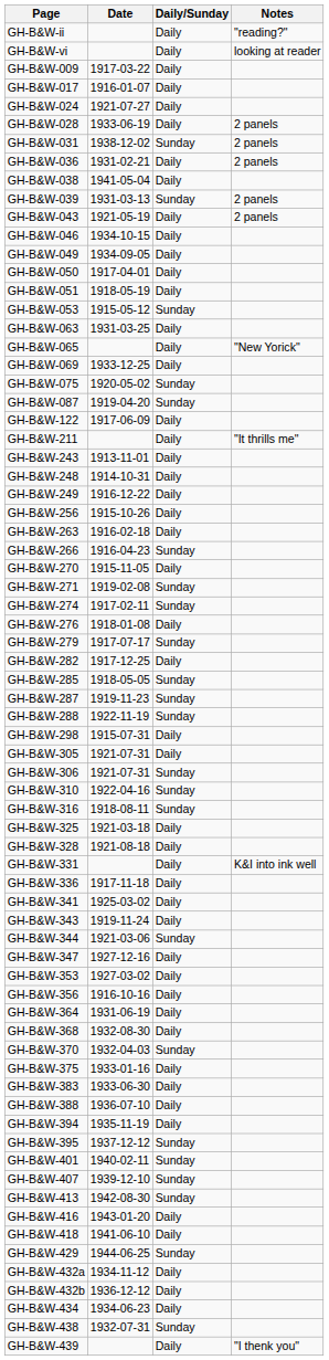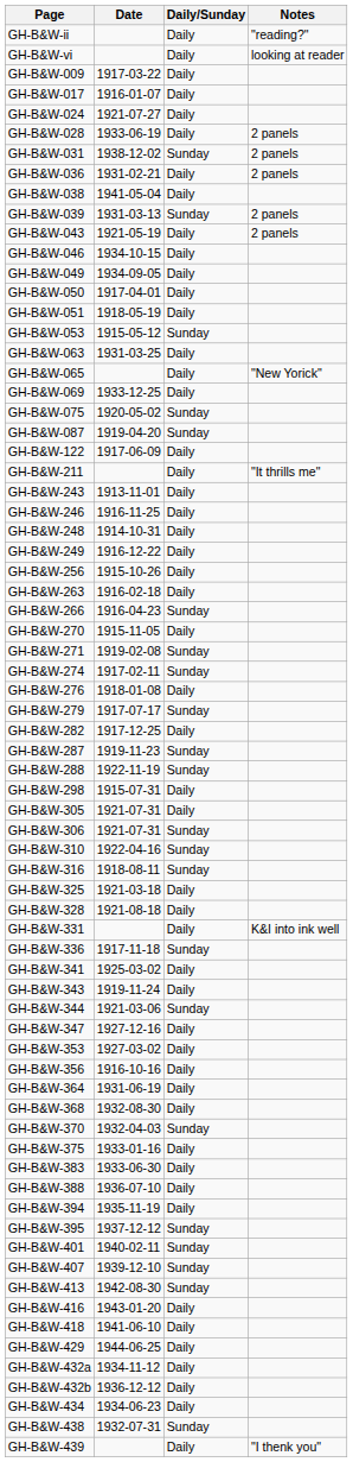 <table class="wikitable sortable mw-collapsible mw-collapsed">
 <tr>
 <th>Page</th>
 <th data-sort-type=isodate>Date</th>
 <th>Daily/Sunday</th>
 <th class="unsortable">Notes</th>
 </tr>
 <tr>
 <td>GH-B&W-ii</td>
 <td></td>
 <td>Daily</td>
 <td>"reading?"</td>
 </tr>
 <tr>
 <td>GH-B&W-vi</td>
 <td></td>
 <td>Daily</td>
 <td>looking at reader</td>
 </tr>
 <tr>
 <td>GH-B&W-009</td>
 <td>1917-03-22</td>
 <td>Daily</td>
 <td></td>
 </tr>
 <tr>
 <td>GH-B&W-017</td>
 <td>1916-01-07</td>
 <td>Daily</td>
 <td></td>
 </tr>
 <tr>
 <td>GH-B&W-024</td>
 <td>1921-07-27</td>
 <td>Daily</td>
 <td></td>
 </tr>
 <tr>
 <td>GH-B&W-028</td>
 <td>1933-06-19</td>
 <td>Daily</td>
 <td>2 panels</td>
 </tr>
 <tr>
 <td>GH-B&W-031</td>
 <td>1938-12-02</td>
 <td>Sunday</td>
 <td>2 panels</td>
 </tr>
 <tr>
 <td>GH-B&W-036</td>
 <td>1931-02-21</td>
 <td>Daily</td>
 <td>2 panels</td>
 </tr>
 <tr>
 <td>GH-B&W-038</td>
 <td>1941-05-04</td>
 <td>Daily</td>
 <td></td>
 </tr>
 <tr>
 <td>GH-B&W-039</td>
 <td>1931-03-13</td>
 <td>Sunday</td>
 <td>2 panels</td>
 </tr>
 <tr>
 <td>GH-B&W-043</td>
 <td>1921-05-19</td>
 <td>Daily</td>
 <td>2 panels</td>
 </tr>
 <tr>
 <td>GH-B&W-046</td>
 <td>1934-10-15</td>
 <td>Daily</td>
 <td></td>
 </tr>
 <tr>
 <td>GH-B&W-049</td>
 <td>1934-09-05</td>
 <td>Daily</td>
 <td></td>
 </tr>
 <tr>
 <td>GH-B&W-050</td>
 <td>1917-04-01</td>
 <td>Daily</td>
 <td></td>
 </tr>
 <tr>
 <td>GH-B&W-051</td>
 <td>1918-05-19</td>
 <td>Daily</td>
 <td></td>
 </tr>
 <tr>
 <td>GH-B&W-053</td>
 <td>1915-05-12</td>
 <td>Sunday</td>
 <td></td>
 </tr>
 <tr>
 <td>GH-B&W-063</td>
 <td>1931-03-25</td>
 <td>Daily</td>
 <td></td>
 </tr>
 <tr>
 <td>GH-B&W-065</td>
 <td></td>
 <td>Daily</td>
 <td>"New Yorick"</td>
 </tr>
 <tr>
 <td>GH-B&W-069</td>
 <td>1933-12-25</td>
 <td>Daily</td>
 <td></td>
 </tr>
 <tr>
 <td>GH-B&W-075</td>
 <td>1920-05-02</td>
 <td>Sunday</td>
 <td></td>
 </tr>
 <tr>
 <td>GH-B&W-087</td>
 <td>1919-04-20</td>
 <td>Sunday</td>
 <td></td>
 </tr>
 <tr>
 <td>GH-B&W-122</td>
 <td>1917-06-09</td>
 <td>Daily</td>
 <td></td>
 </tr>
 <tr>
 <td>GH-B&W-211</td>
 <td></td>
 <td>Daily</td>
 <td>"It thrills me"</td>
 </tr>
 <tr>
 <td>GH-B&W-243</td>
 <td>1913-11-01</td>
 <td>Daily</td>
 <td></td>
 </tr>
 <tr>
+<td>GH-B&W-246</td>
+<td>1916-11-25</td>
+<td>Daily</td>
+<td></td>
+</tr>
+<tr>
 <td>GH-B&W-248</td>
 <td>1914-10-31</td>
 <td>Daily</td>
 <td></td>
 </tr>
 <tr>
 <td>GH-B&W-249</td>
 <td>1916-12-22</td>
 <td>Daily</td>
 <td></td>
 </tr>
 <tr>
 <td>GH-B&W-256</td>
 <td>1915-10-26</td>
 <td>Daily</td>
 <td></td>
 </tr>
 <tr>
 <td>GH-B&W-263</td>
 <td>1916-02-18</td>
 <td>Daily</td>
 <td></td>
 </tr>
 <tr>
 <td>GH-B&W-266</td>
 <td>1916-04-23</td>
 <td>Sunday</td>
 <td></td>
 </tr>
 <tr>
 <td>GH-B&W-270</td>
 <td>1915-11-05</td>
 <td>Daily</td>
 <td></td>
 </tr>
 <tr>
 <td>GH-B&W-271</td>
 <td>1919-02-08</td>
 <td>Sunday</td>
 <td></td>
 </tr>
 <tr>
 <td>GH-B&W-274</td>
 <td>1917-02-11</td>
 <td>Sunday</td>
 <td></td>
 </tr>
 <tr>
 <td>GH-B&W-276</td>
 <td>1918-01-08</td>
 <td>Daily</td>
 <td></td>
 </tr>
 <tr>
 <td>GH-B&W-279</td>
 <td>1917-07-17</td>
 <td>Sunday</td>
 <td></td>
 </tr>
 <tr>
 <td>GH-B&W-282</td>
 <td>1917-12-25</td>
 <td>Daily</td>
 <td></td>
 </tr>
 <tr>
-<td>GH-B&W-285</td>
-<td>1918-05-05</td>
-<td>Sunday</td>
-<td></td>
-</tr>
-<tr>
 <td>GH-B&W-287</td>
 <td>1919-11-23</td>
 <td>Sunday</td>
 <td></td>
 </tr>
 <tr>
 <td>GH-B&W-288</td>
 <td>1922-11-19</td>
 <td>Sunday</td>
 <td></td>
 </tr>
 <tr>
 <td>GH-B&W-298</td>
 <td>1915-07-31</td>
 <td>Daily</td>
 <td></td>
 </tr>
 <tr>
 <td>GH-B&W-305</td>
 <td>1921-07-31</td>
 <td>Daily</td>
 <td></td>
 </tr>
 <tr>
 <td>GH-B&W-306</td>
 <td>1921-07-31</td>
 <td>Sunday</td>
 <td></td>
 </tr>
 <tr>
 <td>GH-B&W-310</td>
 <td>1922-04-16</td>
 <td>Sunday</td>
 <td></td>
 </tr>
 <tr>
 <td>GH-B&W-316</td>
 <td>1918-08-11</td>
 <td>Sunday</td>
 <td></td>
 </tr>
 <tr>
 <td>GH-B&W-325</td>
 <td>1921-03-18</td>
 <td>Daily</td>
 <td></td>
 </tr>
 <tr>
 <td>GH-B&W-328</td>
 <td>1921-08-18</td>
 <td>Daily</td>
 <td></td>
 </tr>
 <tr>
 <td>GH-B&W-331</td>
 <td></td>
 <td>Daily</td>
 <td>K&I into ink well</td>
 </tr>
 <tr>
 <td>GH-B&W-336</td>
 <td>1917-11-18</td>
-<td>Daily</td>
+<td>Sunday</td>
 <td></td>
 </tr>
 <tr>
 <td>GH-B&W-341</td>
 <td>1925-03-02</td>
 <td>Daily</td>
 <td></td>
 </tr>
 <tr>
 <td>GH-B&W-343</td>
 <td>1919-11-24</td>
 <td>Daily</td>
 <td></td>
 </tr>
 <tr>
 <td>GH-B&W-344</td>
 <td>1921-03-06</td>
 <td>Sunday</td>
 <td></td>
 </tr>
 <tr>
 <td>GH-B&W-347</td>
 <td>1927-12-16</td>
 <td>Daily</td>
 <td></td>
 </tr>
 <tr>
 <td>GH-B&W-353</td>
 <td>1927-03-02</td>
 <td>Daily</td>
 <td></td>
 </tr>
 <tr>
 <td>GH-B&W-356</td>
 <td>1916-10-16</td>
 <td>Daily</td>
 <td></td>
 </tr>
 <tr>
 <td>GH-B&W-364</td>
 <td>1931-06-19</td>
 <td>Daily</td>
 <td></td>
 </tr>
 <tr>
 <td>GH-B&W-368</td>
 <td>1932-08-30</td>
 <td>Daily</td>
 <td></td>
 </tr>
 <tr>
 <td>GH-B&W-370</td>
 <td>1932-04-03</td>
 <td>Sunday</td>
 <td></td>
 </tr>
 <tr>
 <td>GH-B&W-375</td>
 <td>1933-01-16</td>
 <td>Daily</td>
 <td></td>
 </tr>
 <tr>
 <td>GH-B&W-383</td>
 <td>1933-06-30</td>
 <td>Daily</td>
 <td></td>
 </tr>
 <tr>
 <td>GH-B&W-388</td>
 <td>1936-07-10</td>
 <td>Daily</td>
 <td></td>
 </tr>
 <tr>
 <td>GH-B&W-394</td>
 <td>1935-11-19</td>
 <td>Daily</td>
 <td></td>
 </tr>
 <tr>
 <td>GH-B&W-395</td>
 <td>1937-12-12</td>
 <td>Sunday</td>
 <td></td>
 </tr>
 <tr>
 <td>GH-B&W-401</td>
 <td>1940-02-11</td>
 <td>Sunday</td>
 <td></td>
 </tr>
 <tr>
 <td>GH-B&W-407</td>
 <td>1939-12-10</td>
 <td>Sunday</td>
 <td></td>
 </tr>
 <tr>
 <td>GH-B&W-413</td>
 <td>1942-08-30</td>
 <td>Sunday</td>
 <td></td>
 </tr>
 <tr>
 <td>GH-B&W-416</td>
 <td>1943-01-20</td>
 <td>Daily</td>
 <td></td>
 </tr>
 <tr>
 <td>GH-B&W-418</td>
 <td>1941-06-10</td>
 <td>Daily</td>
 <td></td>
 </tr>
 <tr>
 <td>GH-B&W-429</td>
 <td>1944-06-25</td>
-<td>Sunday</td>
+<td>Daily</td>
 <td></td>
 </tr>
 <tr>
 <td>GH-B&W-432a</td>
 <td>1934-11-12</td>
 <td>Daily</td>
 <td></td>
 </tr>
 <tr>
 <td>GH-B&W-432b</td>
 <td>1936-12-12</td>
 <td>Daily</td>
 <td></td>
 </tr>
 <tr>
 <td>GH-B&W-434</td>
 <td>1934-06-23</td>
 <td>Daily</td>
 <td></td>
 </tr>
 <tr>
 <td>GH-B&W-438</td>
 <td>1932-07-31</td>
 <td>Sunday</td>
 <td></td>
 </tr>
 <tr>
 <td>GH-B&W-439</td>
 <td></td>
 <td>Daily</td>
 <td>"I thenk you"</td>
 </tr>
 </table>
